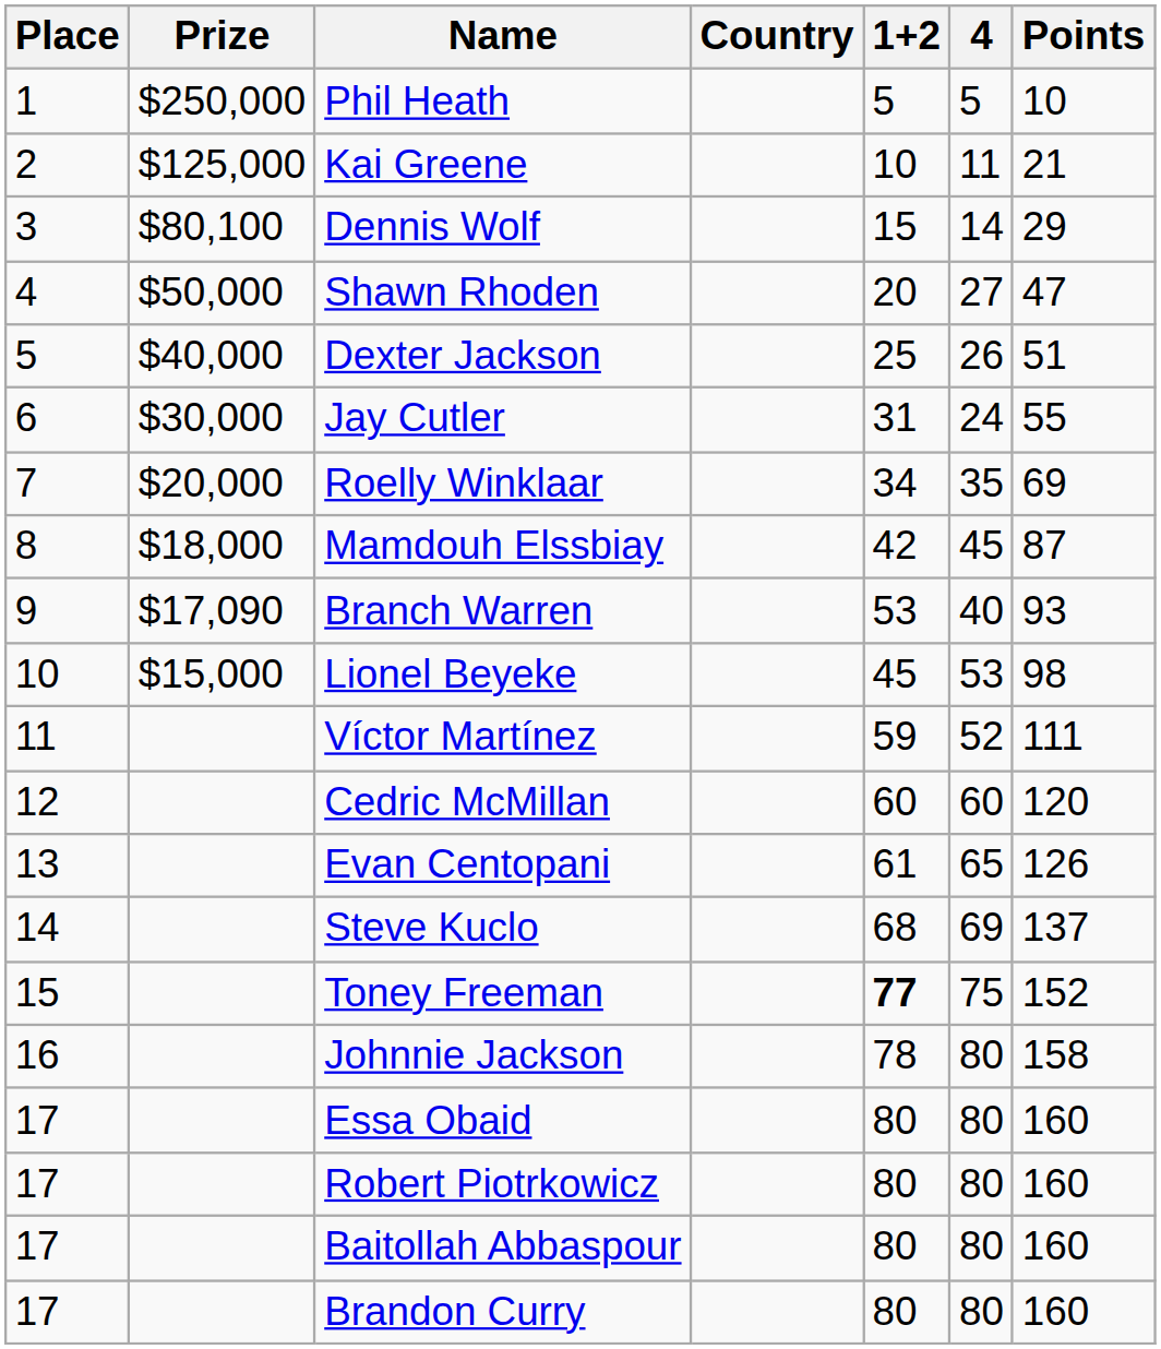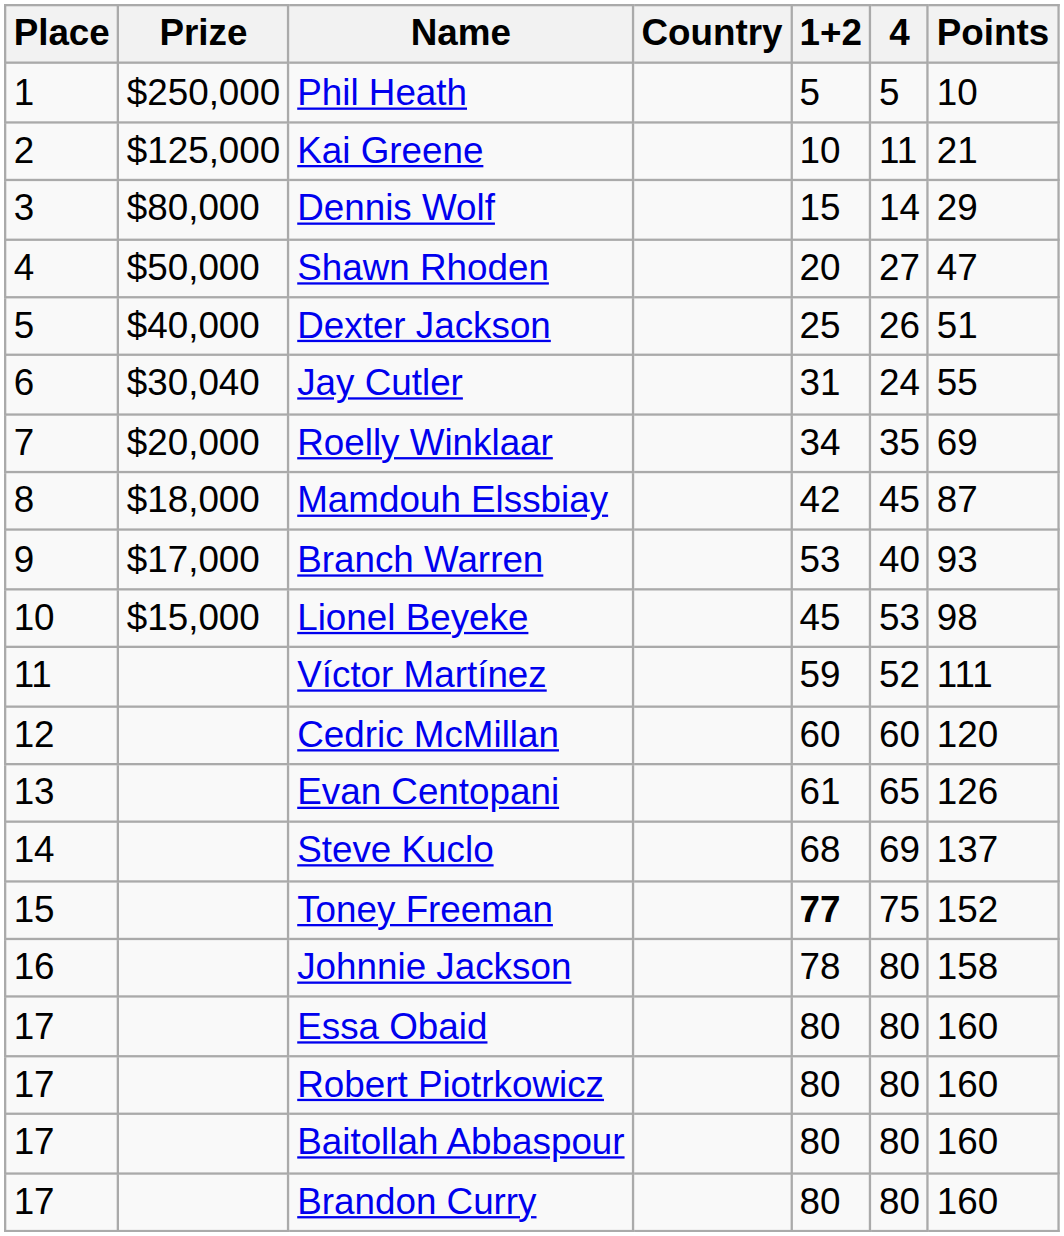 <table class="wikitable">
 <tr>
 <th>Place</th>
 <th>Prize</th>
 <th>Name</th>
 <th>Country</th>
 <th>1+2</th>
 <th>4</th>
 <th>Points</th>
 </tr>
 <tr>
 <td>1</td>
 <td>$250,000</td>
 <td><a href='#'>Phil Heath</a></td>
 <td></td>
 <td>5</td>
 <td>5</td>
 <td>10</td>
 </tr>
 <tr>
 <td>2</td>
 <td>$125,000</td>
 <td><a href='#'>Kai Greene</a></td>
 <td></td>
 <td>10</td>
 <td>11</td>
 <td>21</td>
 </tr>
 <tr>
 <td>3</td>
-<td>$80,100</td>
+<td>$80,000</td>
 <td><a href='#'>Dennis Wolf</a></td>
 <td></td>
 <td>15</td>
 <td>14</td>
 <td>29</td>
 </tr>
 <tr>
 <td>4</td>
 <td>$50,000</td>
 <td><a href='#'>Shawn Rhoden</a></td>
 <td></td>
 <td>20</td>
 <td>27</td>
 <td>47</td>
 </tr>
 <tr>
 <td>5</td>
 <td>$40,000</td>
 <td><a href='#'>Dexter Jackson</a></td>
 <td></td>
 <td>25</td>
 <td>26</td>
 <td>51</td>
 </tr>
 <tr>
 <td>6</td>
-<td>$30,000</td>
+<td>$30,040</td>
 <td><a href='#'>Jay Cutler</a></td>
 <td></td>
 <td>31</td>
 <td>24</td>
 <td>55</td>
 </tr>
 <tr>
 <td>7</td>
 <td>$20,000</td>
 <td><a href='#'>Roelly Winklaar</a></td>
 <td></td>
 <td>34</td>
 <td>35</td>
 <td>69</td>
 </tr>
 <tr>
 <td>8</td>
 <td>$18,000</td>
 <td><a href='#'>Mamdouh Elssbiay</a></td>
 <td></td>
 <td>42</td>
 <td>45</td>
 <td>87</td>
 </tr>
 <tr>
 <td>9</td>
-<td>$17,090</td>
+<td>$17,000</td>
 <td><a href='#'>Branch Warren</a></td>
 <td></td>
 <td>53</td>
 <td>40</td>
 <td>93</td>
 </tr>
 <tr>
 <td>10</td>
 <td>$15,000</td>
 <td><a href='#'>Lionel Beyeke</a></td>
 <td></td>
 <td>45</td>
 <td>53</td>
 <td>98</td>
 </tr>
 <tr>
 <td>11</td>
 <td></td>
 <td><a href='#'>Víctor Martínez</a></td>
 <td></td>
 <td>59</td>
 <td>52</td>
 <td>111</td>
 </tr>
 <tr>
 <td>12</td>
 <td></td>
 <td><a href='#'>Cedric McMillan</a></td>
 <td></td>
 <td>60</td>
 <td>60</td>
 <td>120</td>
 </tr>
 <tr>
 <td>13</td>
 <td></td>
 <td><a href='#'>Evan Centopani</a></td>
 <td></td>
 <td>61</td>
 <td>65</td>
 <td>126</td>
 </tr>
 <tr>
 <td>14</td>
 <td></td>
 <td><a href='#'>Steve Kuclo</a></td>
 <td></td>
 <td>68</td>
 <td>69</td>
 <td>137</td>
 </tr>
 <tr>
 <td>15</td>
 <td></td>
 <td><a href='#'>Toney Freeman</a></td>
 <td></td>
 <td><strong>77</strong></td>
 <td>75</td>
 <td>152</td>
 </tr>
 <tr>
 <td>16</td>
 <td></td>
 <td><a href='#'>Johnnie Jackson</a></td>
 <td></td>
 <td>78</td>
 <td>80</td>
 <td>158</td>
 </tr>
 <tr>
 <td>17</td>
 <td></td>
 <td><a href='#'>Essa Obaid</a></td>
 <td></td>
 <td>80</td>
 <td>80</td>
 <td>160</td>
 </tr>
 <tr>
 <td>17</td>
 <td></td>
 <td><a href='#'>Robert Piotrkowicz</a></td>
 <td></td>
 <td>80</td>
 <td>80</td>
 <td>160</td>
 </tr>
 <tr>
 <td>17</td>
 <td></td>
 <td><a href='#'>Baitollah Abbaspour</a></td>
 <td></td>
 <td>80</td>
 <td>80</td>
 <td>160</td>
 </tr>
 <tr>
 <td>17</td>
 <td></td>
 <td><a href='#'>Brandon Curry</a></td>
 <td></td>
 <td>80</td>
 <td>80</td>
 <td>160</td>
 </tr>
 </table>
